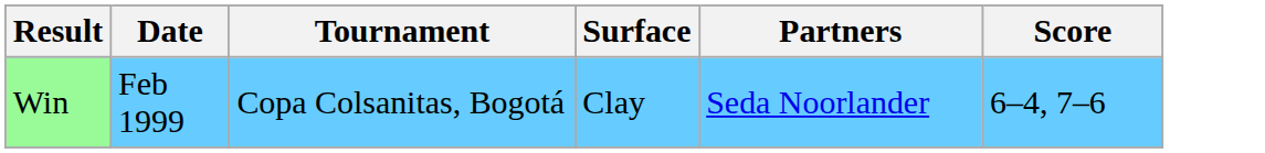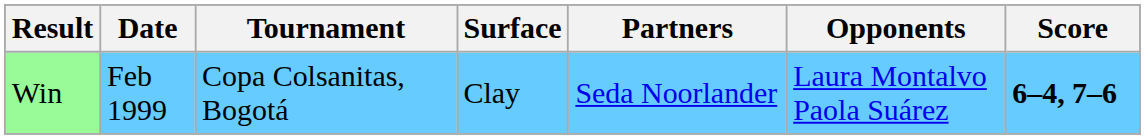 <table class="wikitable">
 <tr>
 <th style="width:40px">Result</th>
 <th style="width:50px">Date</th>
 <th style="width:160px">Tournament</th>
 <th style="width:50px">Surface</th>
 <th style="width:130px">Partners</th>
+<th style="width:130px">Opponents</th>
 <th style="width:80px">Score</th>
 </tr>
 <tr style="background:#66CCFF;">
 <td style="background:#98fb98;">Win</td>
 <td>Feb 1999</td>
 <td>Copa Colsanitas, Bogotá</td>
 <td>Clay</td>
 <td> <a href='#'>Seda Noorlander</a></td>
-<td>6–4, 7–6</td>
+<td> <a href='#'>Laura Montalvo</a> <br>  <a href='#'>Paola Suárez</a></td>
+<td><strong>6–4, 7–6</strong></td>
 </tr>
 </table>
